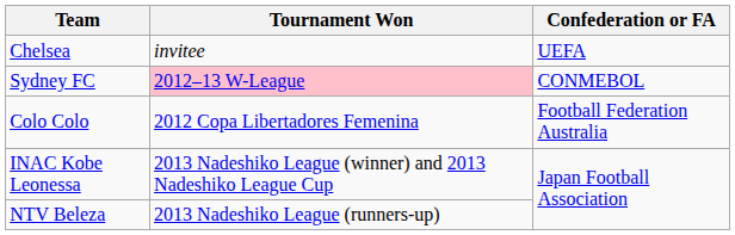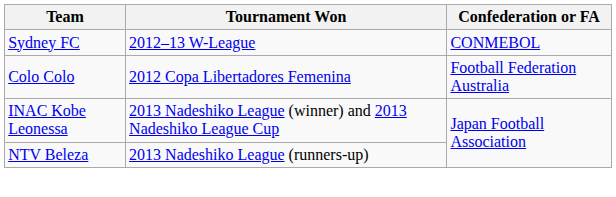 <table class=wikitable>
 <tr>
 <th>Team</th>
 <th>Tournament Won</th>
 <th>Confederation or FA</th>
 </tr>
 <tr>
-<td> <a href='#'>Chelsea</a></td>
-<td><em>invitee</em></td>
-<td><a href='#'>UEFA</a></td>
-</tr>
-<tr>
 <td> <a href='#'>Sydney FC</a></td>
-<td style="background: pink;"><a href='#'>2012–13 W-League</a></td>
+<td><a href='#'>2012–13 W-League</a></td>
 <td><a href='#'>CONMEBOL</a></td>
 </tr>
 <tr>
 <td> <a href='#'>Colo Colo</a></td>
 <td><a href='#'>2012 Copa Libertadores Femenina</a></td>
 <td><a href='#'>Football Federation Australia</a></td>
 </tr>
 <tr>
 <td> <a href='#'>INAC Kobe Leonessa</a></td>
 <td><a href='#'>2013 Nadeshiko League</a> (winner) and <a href='#'>2013 Nadeshiko League Cup</a></td>
 <td rowspan=2><a href='#'>Japan Football Association</a></td>
 </tr>
 <tr>
 <td> <a href='#'>NTV Beleza</a></td>
 <td><a href='#'>2013 Nadeshiko League</a> (runners-up)</td>
 </tr>
 </table>
